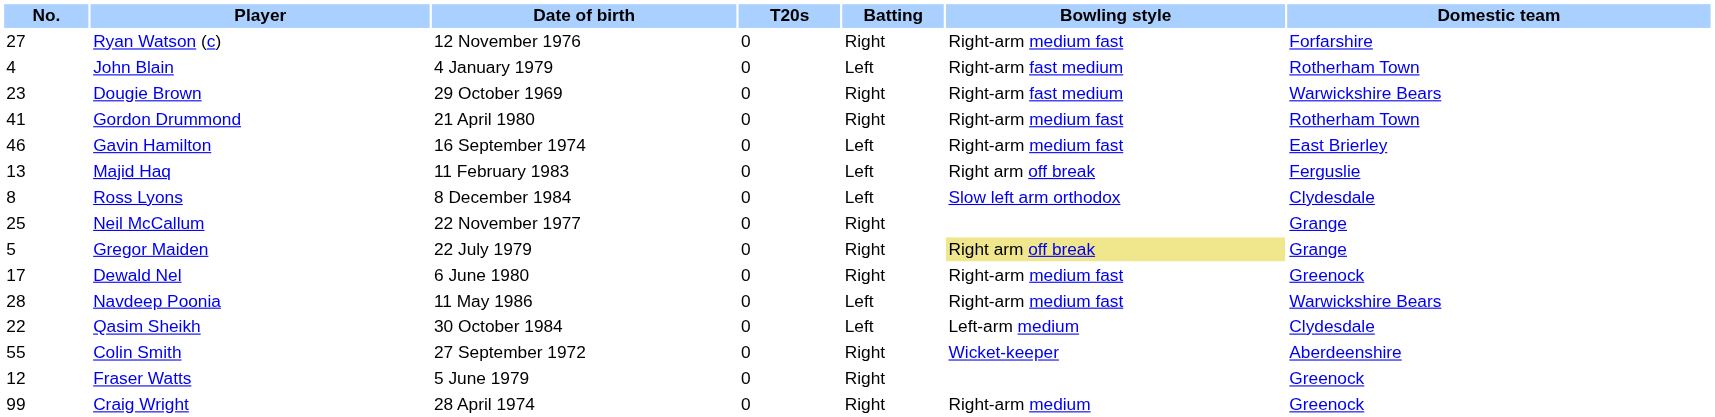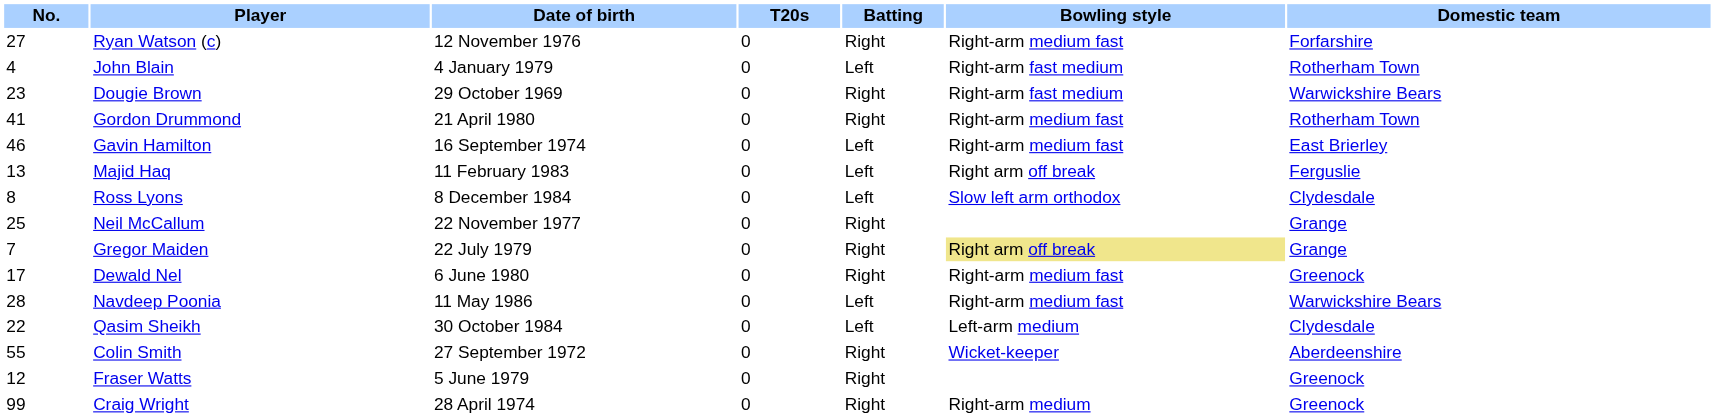 <table border="0" cellspacing="2" cellpadding="2" style="width:100%;">
 <tr style="background:#aad0ff;">
 <th width=5%>No.</th>
 <th width=20%>Player</th>
 <th width=18%>Date of birth</th>
 <th width=6%>T20s</th>
 <th width=6%>Batting</th>
 <th width=20%>Bowling style</th>
 <th width=25%>Domestic team</th>
 </tr>
 <tr>
 <td>27</td>
 <td><a href='#'>Ryan Watson</a> (<a href='#'>c</a>)</td>
 <td>12 November 1976</td>
 <td>0</td>
 <td>Right</td>
 <td>Right-arm <a href='#'>medium fast</a></td>
 <td> <a href='#'>Forfarshire</a></td>
 </tr>
 <tr>
 <td>4</td>
 <td><a href='#'>John Blain</a></td>
 <td>4 January 1979</td>
 <td>0</td>
 <td>Left</td>
 <td>Right-arm <a href='#'>fast medium</a></td>
 <td> <a href='#'>Rotherham Town</a></td>
 </tr>
 <tr>
 <td>23</td>
 <td><a href='#'>Dougie Brown</a></td>
 <td>29 October 1969</td>
 <td>0</td>
 <td>Right</td>
 <td>Right-arm <a href='#'>fast medium</a></td>
 <td> <a href='#'>Warwickshire Bears</a></td>
 </tr>
 <tr>
 <td>41</td>
 <td><a href='#'>Gordon Drummond</a></td>
 <td>21 April 1980</td>
 <td>0</td>
 <td>Right</td>
 <td>Right-arm <a href='#'>medium fast</a></td>
 <td> <a href='#'>Rotherham Town</a></td>
 </tr>
 <tr>
 <td>46</td>
 <td><a href='#'>Gavin Hamilton</a></td>
 <td>16 September 1974</td>
 <td>0</td>
 <td>Left</td>
 <td>Right-arm <a href='#'>medium fast</a></td>
 <td> <a href='#'>East Brierley</a></td>
 </tr>
 <tr>
 <td>13</td>
 <td><a href='#'>Majid Haq</a></td>
 <td>11 February 1983</td>
 <td>0</td>
 <td>Left</td>
 <td>Right arm <a href='#'>off break</a></td>
 <td> <a href='#'>Ferguslie</a></td>
 </tr>
 <tr>
 <td>8</td>
 <td><a href='#'>Ross Lyons</a></td>
 <td>8 December 1984</td>
 <td>0</td>
 <td>Left</td>
 <td><a href='#'>Slow left arm orthodox</a></td>
 <td> <a href='#'>Clydesdale</a></td>
 </tr>
 <tr>
 <td>25</td>
 <td><a href='#'>Neil McCallum</a></td>
 <td>22 November 1977</td>
 <td>0</td>
 <td>Right</td>
 <td></td>
 <td> <a href='#'>Grange</a></td>
 </tr>
 <tr>
-<td>5</td>
+<td>7</td>
 <td><a href='#'>Gregor Maiden</a></td>
 <td>22 July 1979</td>
 <td>0</td>
 <td>Right</td>
 <td style="background: khaki;">Right arm <a href='#'>off break</a></td>
 <td> <a href='#'>Grange</a></td>
 </tr>
 <tr>
 <td>17</td>
 <td><a href='#'>Dewald Nel</a></td>
 <td>6 June 1980</td>
 <td>0</td>
 <td>Right</td>
 <td>Right-arm <a href='#'>medium fast</a></td>
 <td> <a href='#'>Greenock</a></td>
 </tr>
 <tr>
 <td>28</td>
 <td><a href='#'>Navdeep Poonia</a></td>
 <td>11 May 1986</td>
 <td>0</td>
 <td>Left</td>
 <td>Right-arm <a href='#'>medium fast</a></td>
 <td> <a href='#'>Warwickshire Bears</a></td>
 </tr>
 <tr>
 <td>22</td>
 <td><a href='#'>Qasim Sheikh</a></td>
 <td>30 October 1984</td>
 <td>0</td>
 <td>Left</td>
 <td>Left-arm <a href='#'>medium</a></td>
 <td> <a href='#'>Clydesdale</a></td>
 </tr>
 <tr>
 <td>55</td>
 <td><a href='#'>Colin Smith</a></td>
 <td>27 September 1972</td>
 <td>0</td>
 <td>Right</td>
 <td><a href='#'>Wicket-keeper</a></td>
 <td> <a href='#'>Aberdeenshire</a></td>
 </tr>
 <tr>
 <td>12</td>
 <td><a href='#'>Fraser Watts</a></td>
 <td>5 June 1979</td>
 <td>0</td>
 <td>Right</td>
 <td></td>
 <td> <a href='#'>Greenock</a></td>
 </tr>
 <tr>
 <td>99</td>
 <td><a href='#'>Craig Wright</a></td>
 <td>28 April 1974</td>
 <td>0</td>
 <td>Right</td>
 <td>Right-arm <a href='#'>medium</a></td>
 <td> <a href='#'>Greenock</a></td>
 </tr>
 </table>
